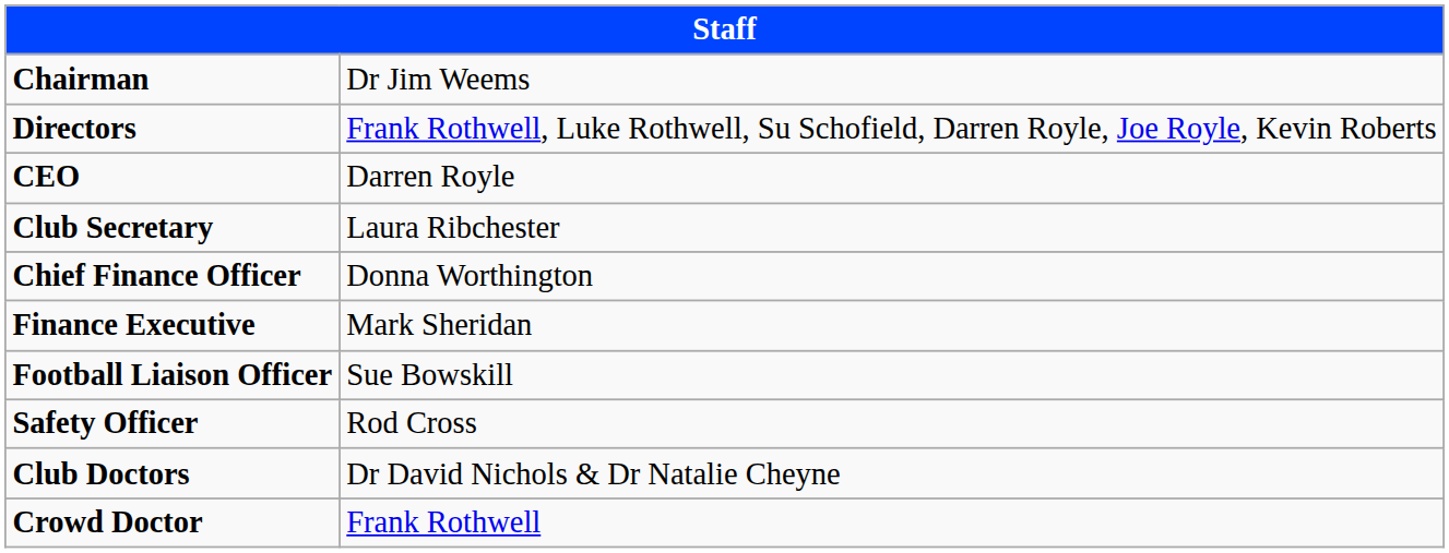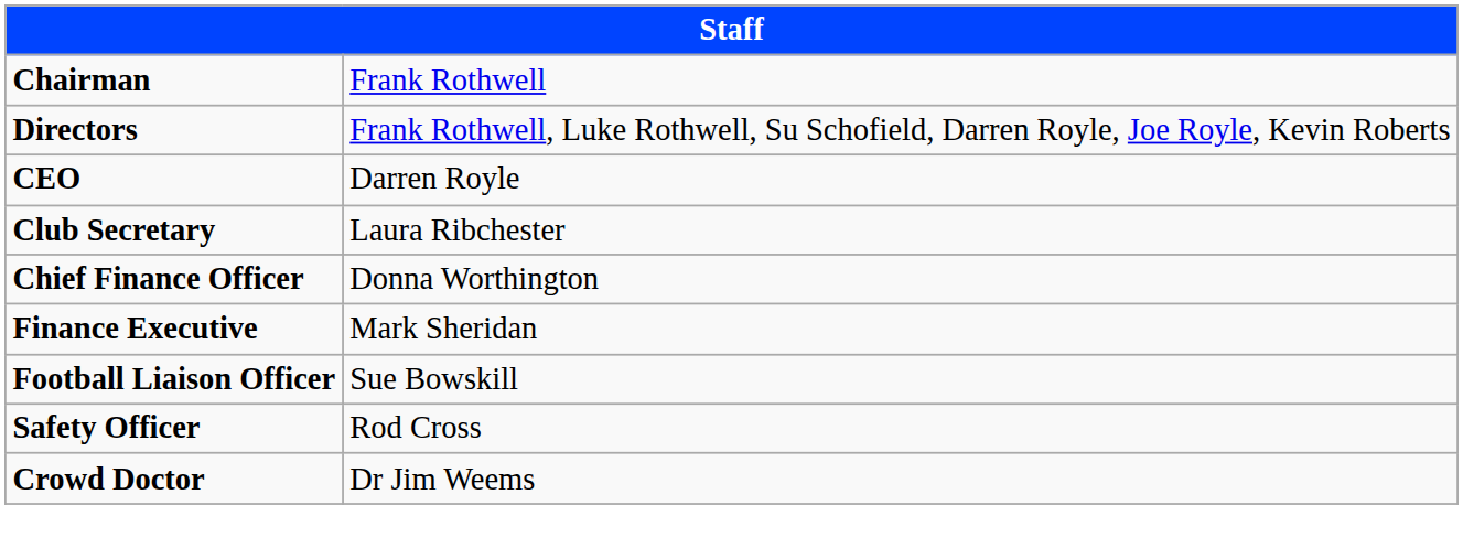 <table class="wikitable">
 <tr>
 <th style="color:white;background:#0044FF" colspan="2">Staff</th>
 </tr>
 <tr>
 <td><strong>Chairman</strong></td>
-<td>Dr Jim Weems</td>
+<td><a href='#'>Frank Rothwell</a></td>
 </tr>
 <tr>
 <td><strong>Directors</strong></td>
 <td><a href='#'>Frank Rothwell</a>, Luke Rothwell, Su Schofield, Darren Royle, <a href='#'>Joe Royle</a>, Kevin Roberts</td>
 </tr>
 <tr>
 <td><strong>CEO</strong></td>
 <td>Darren Royle</td>
 </tr>
 <tr>
 <td><strong>Club Secretary</strong></td>
 <td>Laura Ribchester</td>
 </tr>
 <tr>
 <td><strong>Chief Finance Officer</strong></td>
 <td>Donna Worthington</td>
 </tr>
 <tr>
 <td><strong>Finance Executive</strong></td>
 <td>Mark Sheridan</td>
 </tr>
 <tr>
 <td><strong>Football Liaison Officer</strong></td>
 <td>Sue Bowskill</td>
 </tr>
 <tr>
 <td><strong>Safety Officer</strong></td>
 <td>Rod Cross</td>
 </tr>
 <tr>
-<td><strong>Club Doctors</strong></td>
-<td>Dr David Nichols & Dr Natalie Cheyne</td>
-</tr>
-<tr>
 <td><strong>Crowd Doctor</strong></td>
-<td><a href='#'>Frank Rothwell</a></td>
+<td>Dr Jim Weems</td>
 </tr>
 </table>
